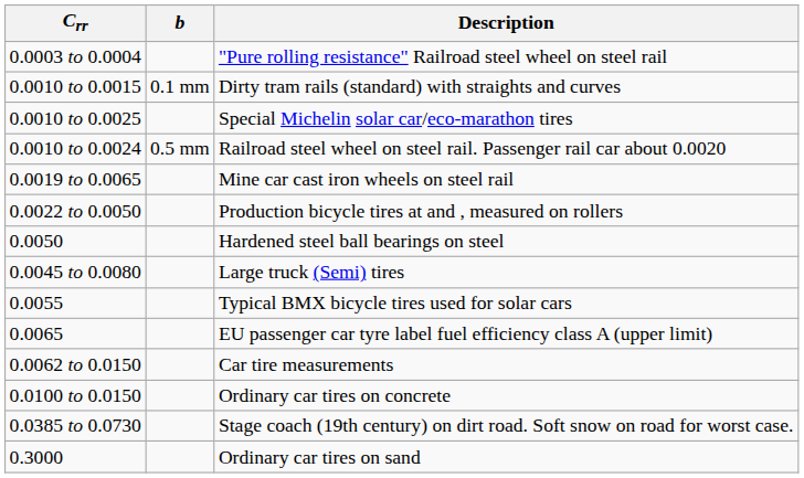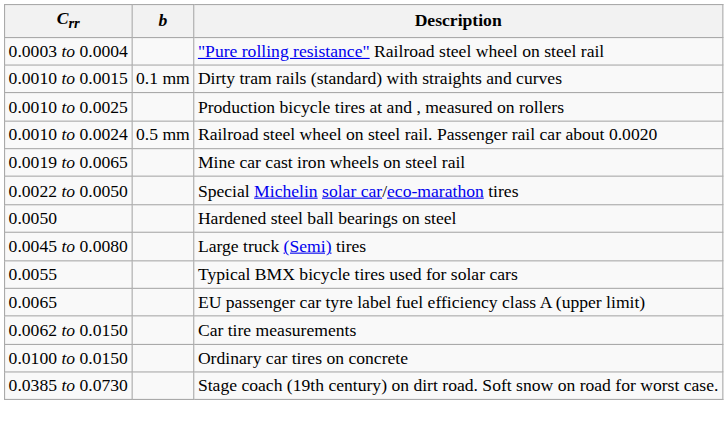 <table class="wikitable">
 <tr align=center>
 <th><strong><em>C</em></strong><sub><em>rr</em></sub></th>
 <th><strong><em>b</em></strong></th>
 <th><strong>Description</strong></th>
 </tr>
 <tr>
 <td>0.0003 <em>to</em> 0.0004</td>
 <td></td>
 <td><a href='#'>"Pure rolling resistance"</a> Railroad steel wheel on steel rail</td>
 </tr>
 <tr>
 <td>0.0010 <em>to</em> 0.0015</td>
 <td>0.1 mm</td>
 <td>Dirty tram rails (standard) with straights and curves</td>
 </tr>
 <tr>
 <td>0.0010 <em>to</em> 0.0025</td>
 <td></td>
-<td>Special <a href='#'>Michelin</a> <a href='#'>solar car</a>/<a href='#'>eco-marathon</a> tires</td>
+<td>Production bicycle tires at  and , measured on rollers</td>
 </tr>
 <tr>
 <td>0.0010 <em>to</em> 0.0024</td>
 <td>0.5 mm</td>
 <td>Railroad steel wheel on steel rail. Passenger rail car about 0.0020</td>
 </tr>
 <tr>
 <td>0.0019 <em>to</em> 0.0065</td>
 <td></td>
 <td>Mine car cast iron wheels on steel rail</td>
 </tr>
 <tr>
 <td>0.0022 <em>to</em> 0.0050</td>
 <td></td>
-<td>Production bicycle tires at  and , measured on rollers</td>
+<td>Special <a href='#'>Michelin</a> <a href='#'>solar car</a>/<a href='#'>eco-marathon</a> tires</td>
 </tr>
 <tr>
 <td>0.0050</td>
 <td></td>
 <td>Hardened steel ball bearings on steel</td>
 </tr>
 <tr>
 <td>0.0045 <em>to</em> 0.0080</td>
 <td></td>
 <td>Large truck <a href='#'>(Semi)</a> tires</td>
 </tr>
 <tr>
 <td>0.0055</td>
 <td></td>
 <td>Typical BMX bicycle tires used for solar cars</td>
 </tr>
 <tr>
 <td>0.0065</td>
 <td></td>
 <td>EU passenger car tyre label fuel efficiency class A (upper limit)</td>
 </tr>
 <tr>
 <td>0.0062 <em>to</em> 0.0150</td>
 <td></td>
 <td>Car tire measurements</td>
 </tr>
 <tr>
 <td>0.0100 <em>to</em> 0.0150</td>
 <td></td>
 <td>Ordinary car tires on concrete</td>
 </tr>
 <tr>
 <td>0.0385 <em>to</em> 0.0730</td>
 <td></td>
 <td>Stage coach (19th century) on dirt road. Soft snow on road for worst case.</td>
 </tr>
-<tr>
-<td>0.3000</td>
-<td></td>
-<td>Ordinary car tires on sand</td>
-</tr>
 </table>
